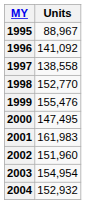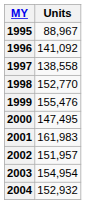 <table class="wikitable floatright mw-collapsible" style="font-size:90%;text-align:right;">
 <tr>
 <th><a href='#'>MY</a></th>
 <th>Units</th>
 </tr>
 <tr>
 <th>1995</th>
 <td>88,967</td>
 </tr>
 <tr>
 <th>1996</th>
 <td>141,092</td>
 </tr>
 <tr>
 <th>1997</th>
 <td>138,558</td>
 </tr>
 <tr>
 <th>1998</th>
 <td>152,770</td>
 </tr>
 <tr>
 <th>1999</th>
 <td>155,476</td>
 </tr>
 <tr>
 <th>2000</th>
 <td>147,495</td>
 </tr>
 <tr>
 <th>2001</th>
 <td>161,983</td>
 </tr>
 <tr>
 <th>2002</th>
-<td>151,960</td>
+<td>151,957</td>
 </tr>
 <tr>
 <th>2003</th>
 <td>154,954</td>
 </tr>
 <tr>
 <th>2004</th>
 <td>152,932</td>
 </tr>
 </table>
